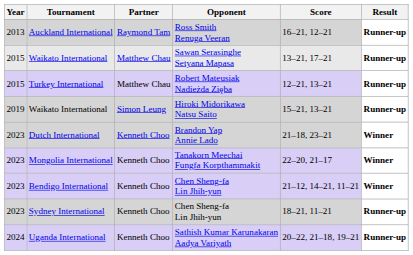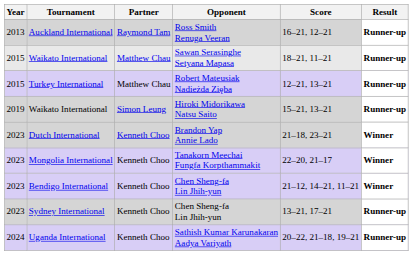 <table class="sortable wikitable" style="font-size: 90%;">
 <tr>
 <th>Year</th>
 <th>Tournament</th>
 <th>Partner</th>
 <th>Opponent</th>
 <th>Score</th>
 <th>Result</th>
 </tr>
 <tr style="background:#D5D5D5">
 <td align="center">2013</td>
 <td align="left"><a href='#'>Auckland International</a></td>
 <td align="left"> <a href='#'>Raymond Tam</a></td>
 <td align="left"> <a href='#'>Ross Smith</a><br> <a href='#'>Renuga Veeran</a></td>
 <td align="left">16–21, 12–21</td>
 <td style="text-align:left; background:white"> <strong>Runner-up</strong></td>
 </tr>
 <tr style="background:#E9E9E9">
 <td align="center">2015</td>
 <td align="left"><a href='#'>Waikato International</a></td>
 <td align="left"> <a href='#'>Matthew Chau</a></td>
 <td align="left"> <a href='#'>Sawan Serasinghe</a><br> <a href='#'>Setyana Mapasa</a></td>
-<td align="left">13–21, 17–21</td>
+<td align="left">18–21, 11–21</td>
 <td style="text-align:left; background:white"> <strong>Runner-up</strong></td>
 </tr>
 <tr style="background:#D8CEF6">
 <td align="center">2015</td>
 <td align="left"><a href='#'>Turkey International</a></td>
 <td align="left"> Matthew Chau</td>
 <td align="left"> <a href='#'>Robert Mateusiak</a><br> <a href='#'>Nadieżda Zięba</a></td>
 <td align="left">12–21, 13–21</td>
 <td style="text-align:left; background:white"> <strong>Runner-up</strong></td>
 </tr>
 <tr style="background:#D5D5D5">
 <td align="center">2019</td>
 <td align="left">Waikato International</td>
 <td align="left"> <a href='#'>Simon Leung</a></td>
 <td align="left"> <a href='#'>Hiroki Midorikawa</a><br> <a href='#'>Natsu Saito</a></td>
 <td align="left">15–21, 13–21</td>
 <td style="text-align:left; background:white"> <strong>Runner-up</strong></td>
 </tr>
 <tr style="background:#D5D5D5">
 <td align="center">2023</td>
 <td align="left"><a href='#'>Dutch International</a></td>
 <td align="left"> <a href='#'>Kenneth Choo</a></td>
 <td align="left"> <a href='#'>Brandon Yap</a><br> <a href='#'>Annie Lado</a></td>
 <td align="left">21–18, 23–21</td>
 <td style="text-align:left; background:white"> <strong>Winner</strong></td>
 </tr>
 <tr style="background:#D8CEF6">
 <td align="center">2023</td>
 <td align="left"><a href='#'>Mongolia International</a></td>
 <td align="left"> Kenneth Choo</td>
 <td align="left"> <a href='#'>Tanakorn Meechai</a><br> <a href='#'>Fungfa Korpthammakit</a></td>
 <td align="left">22–20, 21–17</td>
 <td style="text-align:left; background:white"> <strong>Winner</strong></td>
 </tr>
 <tr style="background:#D8CEF6">
 <td align="center">2023</td>
 <td align="left"><a href='#'>Bendigo International</a></td>
 <td align="left"> Kenneth Choo</td>
 <td align="left"> <a href='#'>Chen Sheng-fa</a><br> <a href='#'>Lin Jhih-yun</a></td>
 <td align="left">21–12, 14–21, 11–21</td>
 <td style="text-align:left; background:white"> <strong>Winner</strong></td>
 </tr>
 <tr style="background:#D5D5D5">
 <td align="center">2023</td>
 <td align="left"><a href='#'>Sydney International</a></td>
 <td align="left"> Kenneth Choo</td>
 <td align="left"> Chen Sheng-fa<br> Lin Jhih-yun</td>
-<td align="left">18–21, 11–21</td>
+<td align="left">13–21, 17–21</td>
 <td style="text-align:left; background:white"> <strong>Runner-up</strong></td>
 </tr>
 <tr style="background:#D8CEF6">
 <td align="center">2024</td>
 <td align="left"><a href='#'>Uganda International</a></td>
 <td align="left"> Kenneth Choo</td>
 <td align="left"> <a href='#'>Sathish Kumar Karunakaran</a><br> <a href='#'>Aadya Variyath</a></td>
 <td align="left">20–22, 21–18, 19–21</td>
 <td style="text-align:left; background:white"> <strong>Runner-up</strong></td>
 </tr>
 </table>
